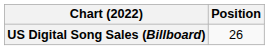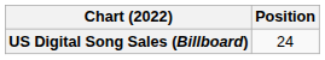 <table class="wikitable sortable plainrowheaders" style="text-align:center">
 <tr>
 <th scope="col">Chart (2022)</th>
 <th scope="col">Position</th>
 </tr>
 <tr>
 <th scope="row">US Digital Song Sales (<em>Billboard</em>)</th>
-<td>26</td>
+<td>24</td>
 </tr>
 </table>
